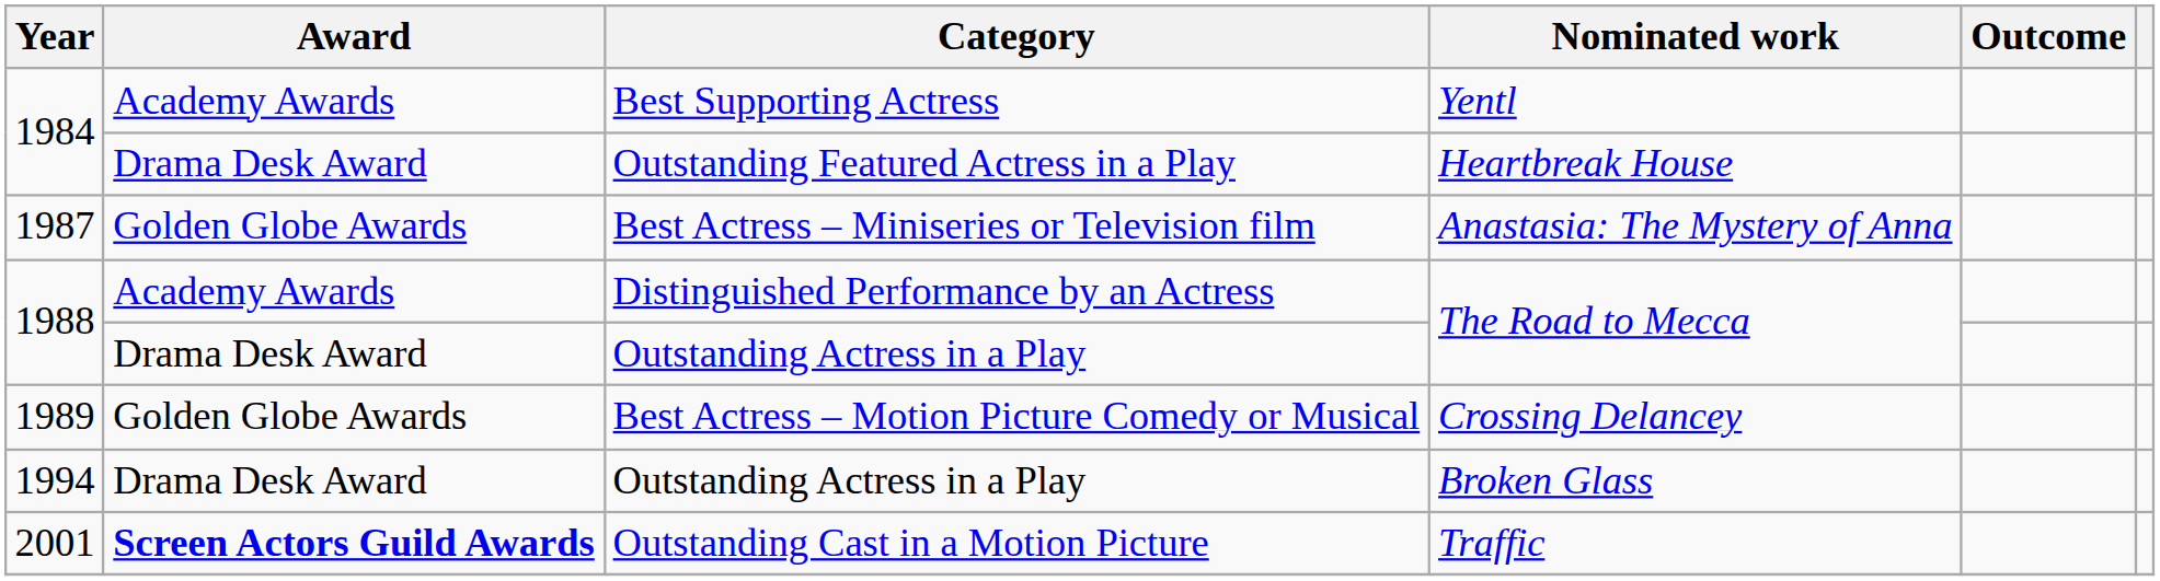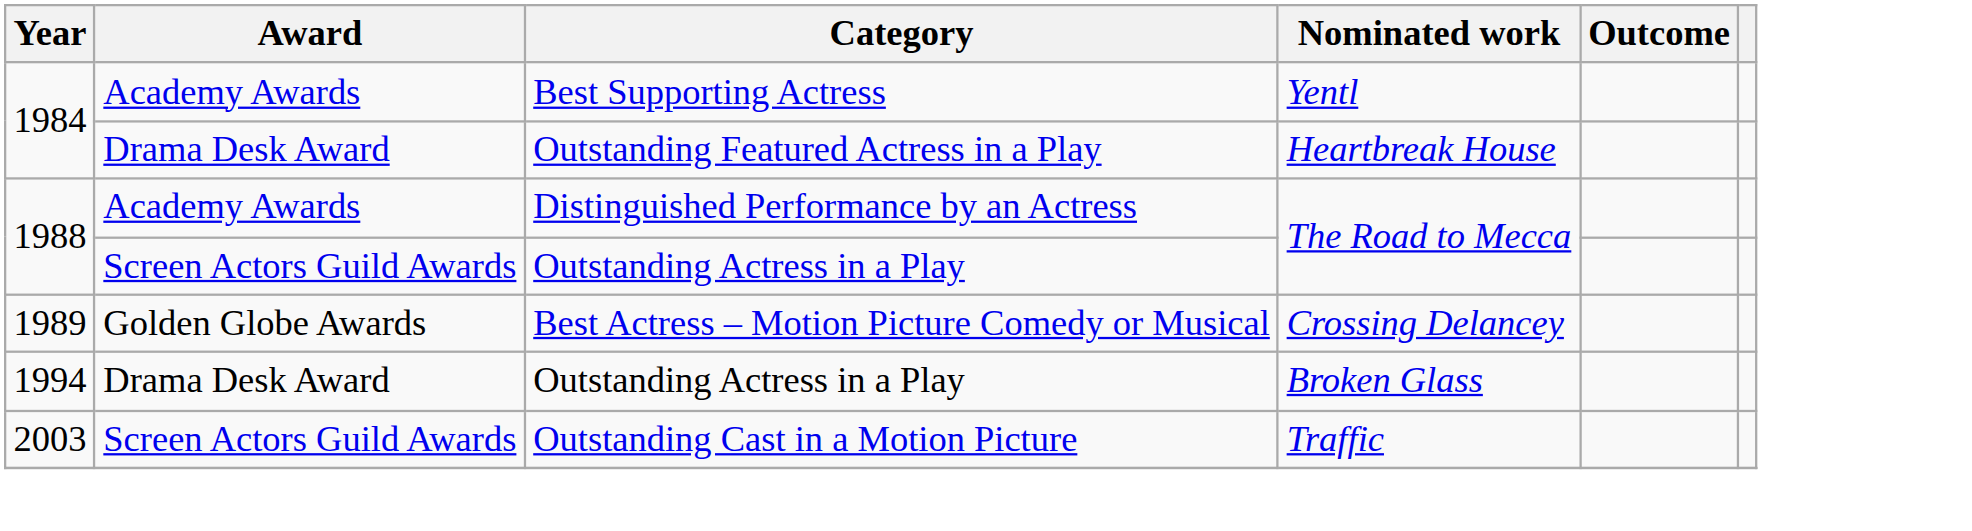 <table class="wikitable plainrowheaders sortable" style="margin-right: 0;">
 <tr>
 <th scope="col">Year</th>
 <th scope="col">Award</th>
 <th scope="col">Category</th>
 <th scope="col">Nominated work</th>
 <th scope="col">Outcome</th>
 <th scope="col" class="unsortable"></th>
 </tr>
 <tr>
 <td rowspan="2">1984</td>
 <td><a href='#'>Academy Awards</a></td>
 <td><a href='#'>Best Supporting Actress</a></td>
 <td><em><a href='#'>Yentl</a></em></td>
 <td></td>
 <td align="center"></td>
 </tr>
 <tr>
 <td><a href='#'>Drama Desk Award</a></td>
 <td><a href='#'>Outstanding Featured Actress in a Play</a></td>
 <td><em><a href='#'>Heartbreak House</a></em></td>
 <td></td>
 <td align=center></td>
 </tr>
 <tr>
-<td>1987</td>
-<td><a href='#'>Golden Globe Awards</a></td>
-<td><a href='#'>Best Actress – Miniseries or Television film</a></td>
-<td><em><a href='#'>Anastasia: The Mystery of Anna</a></em></td>
-<td></td>
-<td align=center></td>
-</tr>
-<tr>
 <td rowspan="2">1988</td>
 <td><a href='#'>Academy Awards</a></td>
 <td><a href='#'>Distinguished Performance by an Actress</a></td>
 <td rowspan="2"><em><a href='#'>The Road to Mecca</a></em></td>
 <td></td>
 <td align=center></td>
 </tr>
 <tr>
-<td>Drama Desk Award</td>
+<td><a href='#'>Screen Actors Guild Awards</a></td>
 <td><a href='#'>Outstanding Actress in a Play</a></td>
 <td></td>
 <td align=center></td>
 </tr>
 <tr>
 <td>1989</td>
 <td>Golden Globe Awards</td>
 <td><a href='#'>Best Actress – Motion Picture Comedy or Musical</a></td>
 <td><em><a href='#'>Crossing Delancey</a></em></td>
 <td></td>
 <td align=center></td>
 </tr>
 <tr>
 <td>1994</td>
 <td>Drama Desk Award</td>
 <td>Outstanding Actress in a Play</td>
 <td><em><a href='#'>Broken Glass</a></em></td>
 <td></td>
 <td align=center></td>
 </tr>
 <tr>
-<td>2001</td>
-<td><strong><a href='#'>Screen Actors Guild Awards</a></strong></td>
+<td>2003</td>
+<td><a href='#'>Screen Actors Guild Awards</a></td>
 <td><a href='#'>Outstanding Cast in a Motion Picture</a></td>
 <td><em><a href='#'>Traffic</a></em></td>
 <td></td>
 <td align=center></td>
 </tr>
 <tr>
 </tr>
 </table>
